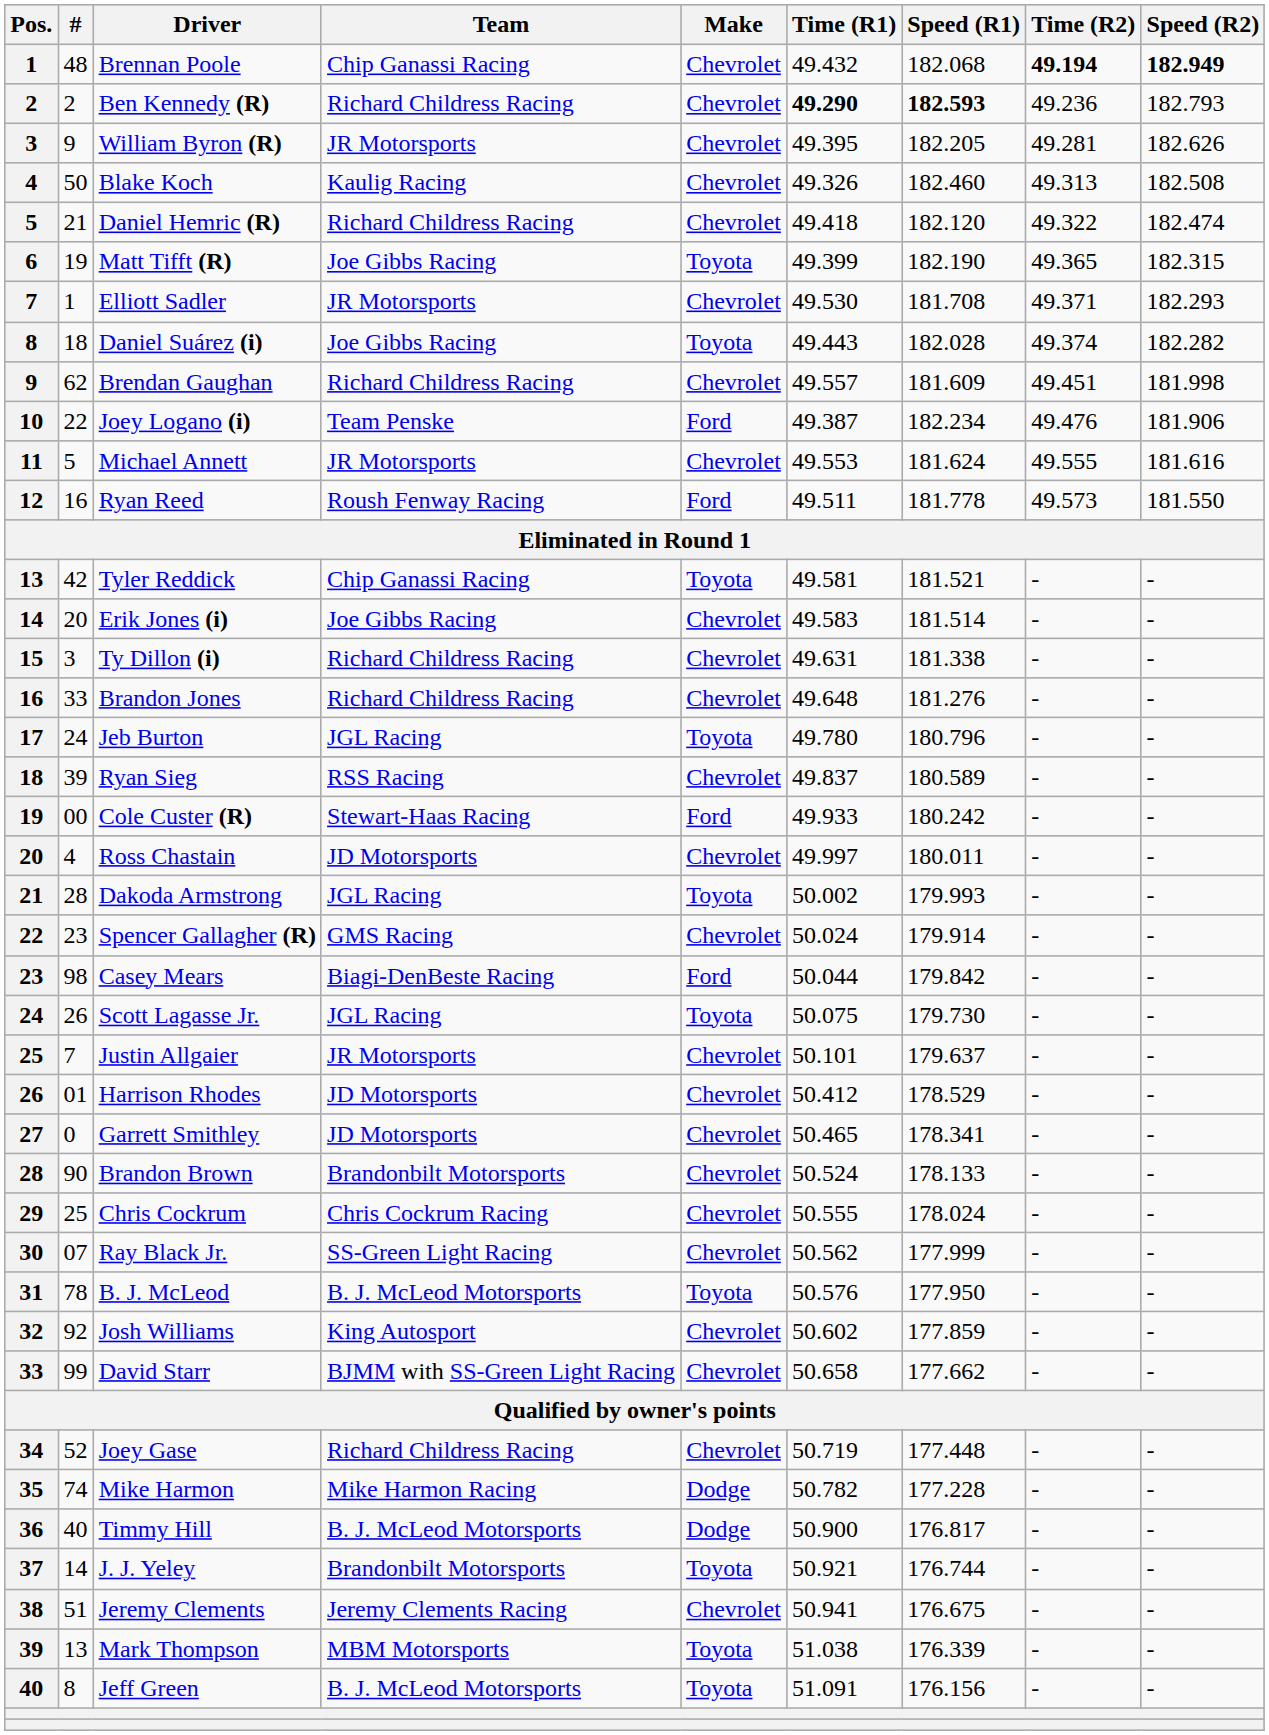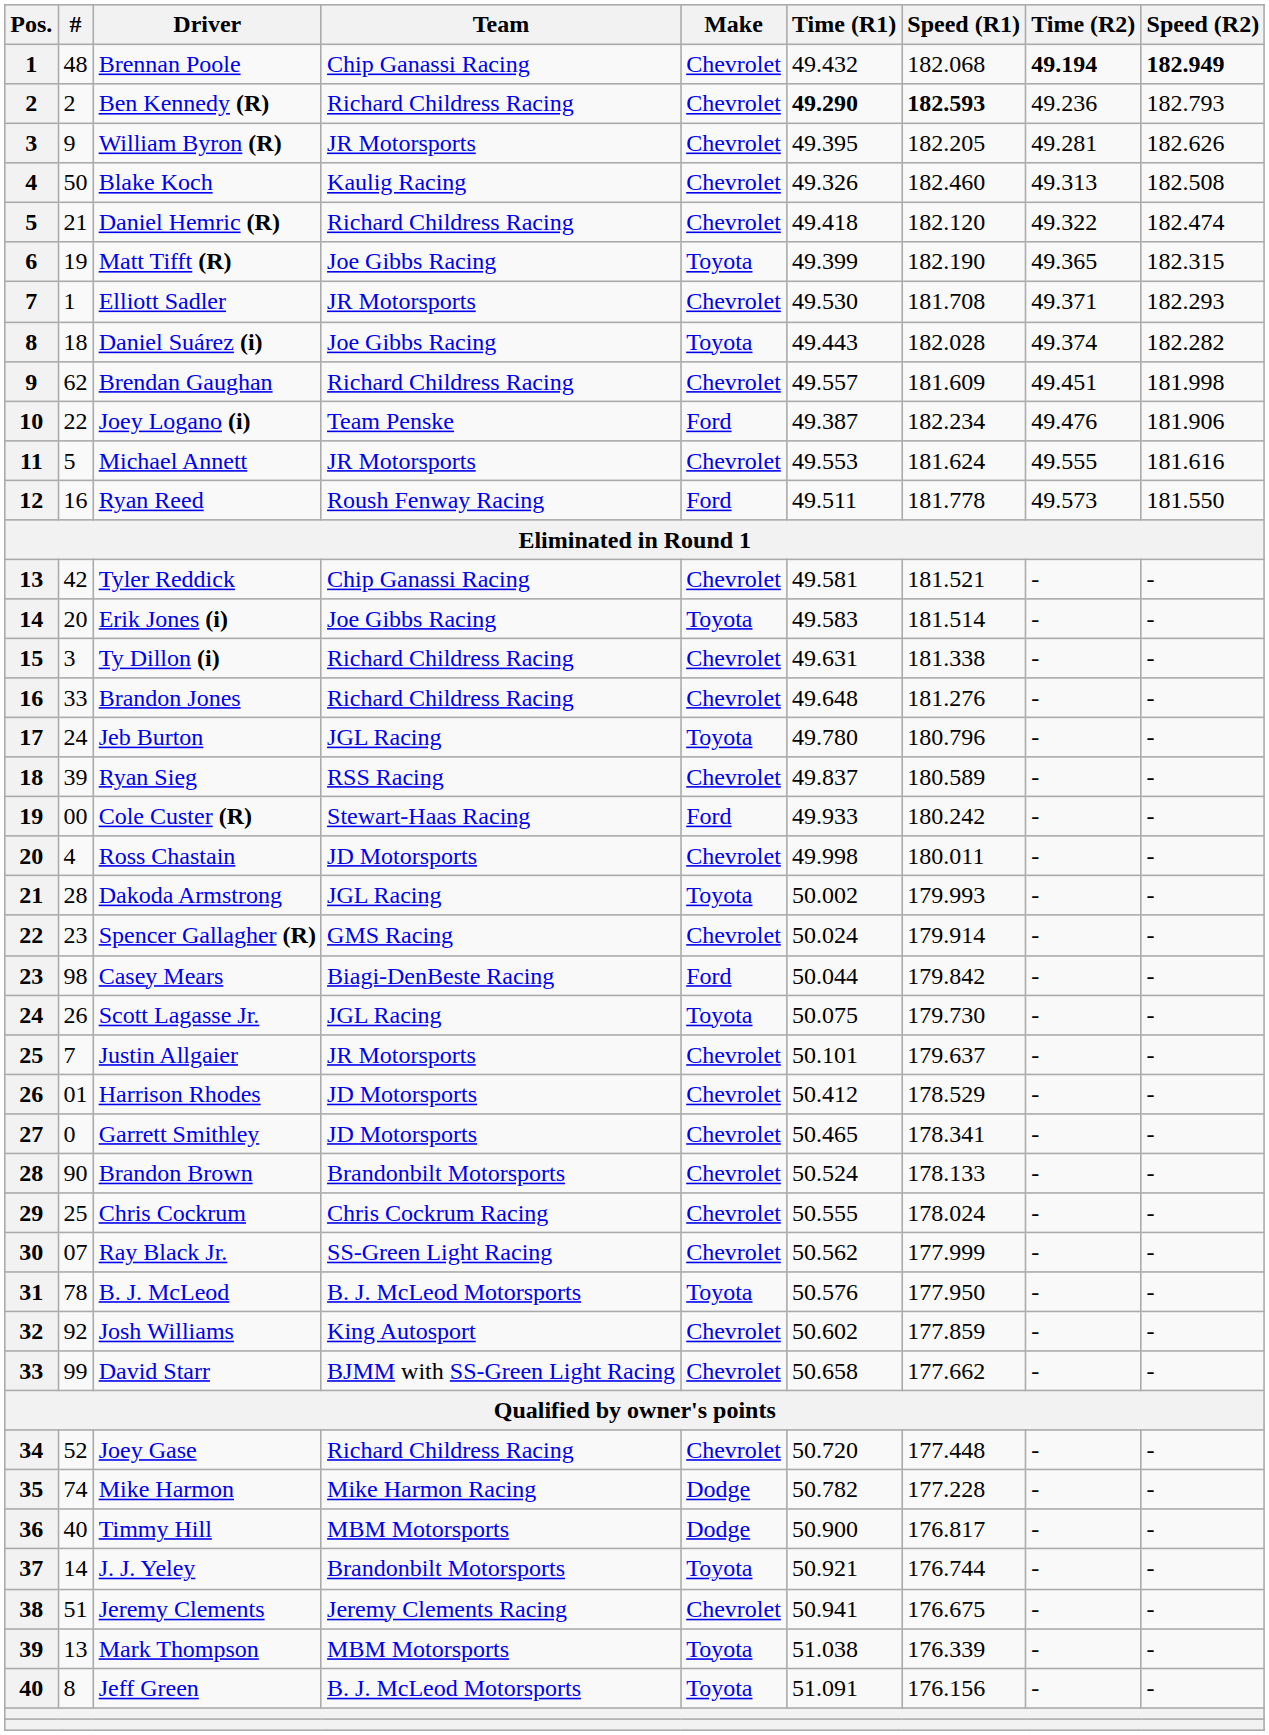 <table class="wikitable" style="font-size:95%">
 <tr>
 <th>Pos.</th>
 <th>#</th>
 <th>Driver</th>
 <th>Team</th>
 <th>Make</th>
 <th>Time (R1)</th>
 <th>Speed (R1)</th>
 <th>Time (R2)</th>
 <th>Speed (R2)</th>
 </tr>
 <tr>
 <th>1</th>
 <td>48</td>
 <td><a href='#'>Brennan Poole</a></td>
 <td><a href='#'>Chip Ganassi Racing</a></td>
 <td><a href='#'>Chevrolet</a></td>
 <td>49.432</td>
 <td>182.068</td>
 <td><strong>49.194</strong></td>
 <td><strong>182.949</strong></td>
 </tr>
 <tr>
 <th>2</th>
 <td>2</td>
 <td><a href='#'>Ben Kennedy</a> <strong>(R)</strong></td>
 <td><a href='#'>Richard Childress Racing</a></td>
 <td><a href='#'>Chevrolet</a></td>
 <td><strong>49.290</strong></td>
 <td><strong>182.593</strong></td>
 <td>49.236</td>
 <td>182.793</td>
 </tr>
 <tr>
 <th>3</th>
 <td>9</td>
 <td><a href='#'>William Byron</a> <strong>(R)</strong></td>
 <td><a href='#'>JR Motorsports</a></td>
 <td><a href='#'>Chevrolet</a></td>
 <td>49.395</td>
 <td>182.205</td>
 <td>49.281</td>
 <td>182.626</td>
 </tr>
 <tr>
 <th>4</th>
 <td>50</td>
 <td><a href='#'>Blake Koch</a></td>
 <td><a href='#'>Kaulig Racing</a></td>
 <td><a href='#'>Chevrolet</a></td>
 <td>49.326</td>
 <td>182.460</td>
 <td>49.313</td>
 <td>182.508</td>
 </tr>
 <tr>
 <th>5</th>
 <td>21</td>
 <td><a href='#'>Daniel Hemric</a> <strong>(R)</strong></td>
 <td><a href='#'>Richard Childress Racing</a></td>
 <td><a href='#'>Chevrolet</a></td>
 <td>49.418</td>
 <td>182.120</td>
 <td>49.322</td>
 <td>182.474</td>
 </tr>
 <tr>
 <th>6</th>
 <td>19</td>
 <td><a href='#'>Matt Tifft</a> <strong>(R)</strong></td>
 <td><a href='#'>Joe Gibbs Racing</a></td>
 <td><a href='#'>Toyota</a></td>
 <td>49.399</td>
 <td>182.190</td>
 <td>49.365</td>
 <td>182.315</td>
 </tr>
 <tr>
 <th>7</th>
 <td>1</td>
 <td><a href='#'>Elliott Sadler</a></td>
 <td><a href='#'>JR Motorsports</a></td>
 <td><a href='#'>Chevrolet</a></td>
 <td>49.530</td>
 <td>181.708</td>
 <td>49.371</td>
 <td>182.293</td>
 </tr>
 <tr>
 <th>8</th>
 <td>18</td>
 <td><a href='#'>Daniel Suárez</a> <strong>(i)</strong></td>
 <td><a href='#'>Joe Gibbs Racing</a></td>
 <td><a href='#'>Toyota</a></td>
 <td>49.443</td>
 <td>182.028</td>
 <td>49.374</td>
 <td>182.282</td>
 </tr>
 <tr>
 <th>9</th>
 <td>62</td>
 <td><a href='#'>Brendan Gaughan</a></td>
 <td><a href='#'>Richard Childress Racing</a></td>
 <td><a href='#'>Chevrolet</a></td>
 <td>49.557</td>
 <td>181.609</td>
 <td>49.451</td>
 <td>181.998</td>
 </tr>
 <tr>
 <th>10</th>
 <td>22</td>
 <td><a href='#'>Joey Logano</a> <strong>(i)</strong></td>
 <td><a href='#'>Team Penske</a></td>
 <td><a href='#'>Ford</a></td>
 <td>49.387</td>
 <td>182.234</td>
 <td>49.476</td>
 <td>181.906</td>
 </tr>
 <tr>
 <th>11</th>
 <td>5</td>
 <td><a href='#'>Michael Annett</a></td>
 <td><a href='#'>JR Motorsports</a></td>
 <td><a href='#'>Chevrolet</a></td>
 <td>49.553</td>
 <td>181.624</td>
 <td>49.555</td>
 <td>181.616</td>
 </tr>
 <tr>
 <th>12</th>
 <td>16</td>
 <td><a href='#'>Ryan Reed</a></td>
 <td><a href='#'>Roush Fenway Racing</a></td>
 <td><a href='#'>Ford</a></td>
 <td>49.511</td>
 <td>181.778</td>
 <td>49.573</td>
 <td>181.550</td>
 </tr>
 <tr>
 <th colspan="9">Eliminated in Round 1</th>
 </tr>
 <tr>
 <th>13</th>
 <td>42</td>
 <td><a href='#'>Tyler Reddick</a></td>
 <td><a href='#'>Chip Ganassi Racing</a></td>
-<td><a href='#'>Toyota</a></td>
+<td><a href='#'>Chevrolet</a></td>
 <td>49.581</td>
 <td>181.521</td>
 <td>-</td>
 <td>-</td>
 </tr>
 <tr>
 <th>14</th>
 <td>20</td>
 <td><a href='#'>Erik Jones</a> <strong>(i)</strong></td>
 <td><a href='#'>Joe Gibbs Racing</a></td>
-<td><a href='#'>Chevrolet</a></td>
+<td><a href='#'>Toyota</a></td>
 <td>49.583</td>
 <td>181.514</td>
 <td>-</td>
 <td>-</td>
 </tr>
 <tr>
 <th>15</th>
 <td>3</td>
 <td><a href='#'>Ty Dillon</a> <strong>(i)</strong></td>
 <td><a href='#'>Richard Childress Racing</a></td>
 <td><a href='#'>Chevrolet</a></td>
 <td>49.631</td>
 <td>181.338</td>
 <td>-</td>
 <td>-</td>
 </tr>
 <tr>
 <th>16</th>
 <td>33</td>
 <td><a href='#'>Brandon Jones</a></td>
 <td><a href='#'>Richard Childress Racing</a></td>
 <td><a href='#'>Chevrolet</a></td>
 <td>49.648</td>
 <td>181.276</td>
 <td>-</td>
 <td>-</td>
 </tr>
 <tr>
 <th>17</th>
 <td>24</td>
 <td><a href='#'>Jeb Burton</a></td>
 <td><a href='#'>JGL Racing</a></td>
 <td><a href='#'>Toyota</a></td>
 <td>49.780</td>
 <td>180.796</td>
 <td>-</td>
 <td>-</td>
 </tr>
 <tr>
 <th>18</th>
 <td>39</td>
 <td><a href='#'>Ryan Sieg</a></td>
 <td><a href='#'>RSS Racing</a></td>
 <td><a href='#'>Chevrolet</a></td>
 <td>49.837</td>
 <td>180.589</td>
 <td>-</td>
 <td>-</td>
 </tr>
 <tr>
 <th>19</th>
 <td>00</td>
 <td><a href='#'>Cole Custer</a> <strong>(R)</strong></td>
 <td><a href='#'>Stewart-Haas Racing</a></td>
 <td><a href='#'>Ford</a></td>
 <td>49.933</td>
 <td>180.242</td>
 <td>-</td>
 <td>-</td>
 </tr>
 <tr>
 <th>20</th>
 <td>4</td>
 <td><a href='#'>Ross Chastain</a></td>
 <td><a href='#'>JD Motorsports</a></td>
 <td><a href='#'>Chevrolet</a></td>
-<td>49.997</td>
+<td>49.998</td>
 <td>180.011</td>
 <td>-</td>
 <td>-</td>
 </tr>
 <tr>
 <th>21</th>
 <td>28</td>
 <td><a href='#'>Dakoda Armstrong</a></td>
 <td><a href='#'>JGL Racing</a></td>
 <td><a href='#'>Toyota</a></td>
 <td>50.002</td>
 <td>179.993</td>
 <td>-</td>
 <td>-</td>
 </tr>
 <tr>
 <th>22</th>
 <td>23</td>
 <td><a href='#'>Spencer Gallagher</a> <strong>(R)</strong></td>
 <td><a href='#'>GMS Racing</a></td>
 <td><a href='#'>Chevrolet</a></td>
 <td>50.024</td>
 <td>179.914</td>
 <td>-</td>
 <td>-</td>
 </tr>
 <tr>
 <th>23</th>
 <td>98</td>
 <td><a href='#'>Casey Mears</a></td>
 <td><a href='#'>Biagi-DenBeste Racing</a></td>
 <td><a href='#'>Ford</a></td>
 <td>50.044</td>
 <td>179.842</td>
 <td>-</td>
 <td>-</td>
 </tr>
 <tr>
 <th>24</th>
 <td>26</td>
 <td><a href='#'>Scott Lagasse Jr.</a></td>
 <td><a href='#'>JGL Racing</a></td>
 <td><a href='#'>Toyota</a></td>
 <td>50.075</td>
 <td>179.730</td>
 <td>-</td>
 <td>-</td>
 </tr>
 <tr>
 <th>25</th>
 <td>7</td>
 <td><a href='#'>Justin Allgaier</a></td>
 <td><a href='#'>JR Motorsports</a></td>
 <td><a href='#'>Chevrolet</a></td>
 <td>50.101</td>
 <td>179.637</td>
 <td>-</td>
 <td>-</td>
 </tr>
 <tr>
 <th>26</th>
 <td>01</td>
 <td><a href='#'>Harrison Rhodes</a></td>
 <td><a href='#'>JD Motorsports</a></td>
 <td><a href='#'>Chevrolet</a></td>
 <td>50.412</td>
 <td>178.529</td>
 <td>-</td>
 <td>-</td>
 </tr>
 <tr>
 <th>27</th>
 <td>0</td>
 <td><a href='#'>Garrett Smithley</a></td>
 <td><a href='#'>JD Motorsports</a></td>
 <td><a href='#'>Chevrolet</a></td>
 <td>50.465</td>
 <td>178.341</td>
 <td>-</td>
 <td>-</td>
 </tr>
 <tr>
 <th>28</th>
 <td>90</td>
 <td><a href='#'>Brandon Brown</a></td>
 <td><a href='#'>Brandonbilt Motorsports</a></td>
 <td><a href='#'>Chevrolet</a></td>
 <td>50.524</td>
 <td>178.133</td>
 <td>-</td>
 <td>-</td>
 </tr>
 <tr>
 <th>29</th>
 <td>25</td>
 <td><a href='#'>Chris Cockrum</a></td>
 <td><a href='#'>Chris Cockrum Racing</a></td>
 <td><a href='#'>Chevrolet</a></td>
 <td>50.555</td>
 <td>178.024</td>
 <td>-</td>
 <td>-</td>
 </tr>
 <tr>
 <th>30</th>
 <td>07</td>
 <td><a href='#'>Ray Black Jr.</a></td>
 <td><a href='#'>SS-Green Light Racing</a></td>
 <td><a href='#'>Chevrolet</a></td>
 <td>50.562</td>
 <td>177.999</td>
 <td>-</td>
 <td>-</td>
 </tr>
 <tr>
 <th>31</th>
 <td>78</td>
 <td><a href='#'>B. J. McLeod</a></td>
 <td><a href='#'>B. J. McLeod Motorsports</a></td>
 <td><a href='#'>Toyota</a></td>
 <td>50.576</td>
 <td>177.950</td>
 <td>-</td>
 <td>-</td>
 </tr>
 <tr>
 <th>32</th>
 <td>92</td>
 <td><a href='#'>Josh Williams</a></td>
 <td><a href='#'>King Autosport</a></td>
 <td><a href='#'>Chevrolet</a></td>
 <td>50.602</td>
 <td>177.859</td>
 <td>-</td>
 <td>-</td>
 </tr>
 <tr>
 <th>33</th>
 <td>99</td>
 <td><a href='#'>David Starr</a></td>
 <td><a href='#'>BJMM</a> with <a href='#'>SS-Green Light Racing</a></td>
 <td><a href='#'>Chevrolet</a></td>
 <td>50.658</td>
 <td>177.662</td>
 <td>-</td>
 <td>-</td>
 </tr>
 <tr>
 <th colspan="9">Qualified by owner's points</th>
 </tr>
 <tr>
 <th>34</th>
 <td>52</td>
 <td><a href='#'>Joey Gase</a></td>
 <td><a href='#'>Richard Childress Racing</a></td>
 <td><a href='#'>Chevrolet</a></td>
-<td>50.719</td>
+<td>50.720</td>
 <td>177.448</td>
 <td>-</td>
 <td>-</td>
 </tr>
 <tr>
 <th>35</th>
 <td>74</td>
 <td><a href='#'>Mike Harmon</a></td>
 <td><a href='#'>Mike Harmon Racing</a></td>
 <td><a href='#'>Dodge</a></td>
 <td>50.782</td>
 <td>177.228</td>
 <td>-</td>
 <td>-</td>
 </tr>
 <tr>
 <th>36</th>
 <td>40</td>
 <td><a href='#'>Timmy Hill</a></td>
-<td><a href='#'>B. J. McLeod Motorsports</a></td>
+<td><a href='#'>MBM Motorsports</a></td>
 <td><a href='#'>Dodge</a></td>
 <td>50.900</td>
 <td>176.817</td>
 <td>-</td>
 <td>-</td>
 </tr>
 <tr>
 <th>37</th>
 <td>14</td>
 <td><a href='#'>J. J. Yeley</a></td>
 <td><a href='#'>Brandonbilt Motorsports</a></td>
 <td><a href='#'>Toyota</a></td>
 <td>50.921</td>
 <td>176.744</td>
 <td>-</td>
 <td>-</td>
 </tr>
 <tr>
 <th>38</th>
 <td>51</td>
 <td><a href='#'>Jeremy Clements</a></td>
 <td><a href='#'>Jeremy Clements Racing</a></td>
 <td><a href='#'>Chevrolet</a></td>
 <td>50.941</td>
 <td>176.675</td>
 <td>-</td>
 <td>-</td>
 </tr>
 <tr>
 <th>39</th>
 <td>13</td>
 <td><a href='#'>Mark Thompson</a></td>
 <td><a href='#'>MBM Motorsports</a></td>
 <td><a href='#'>Toyota</a></td>
 <td>51.038</td>
 <td>176.339</td>
 <td>-</td>
 <td>-</td>
 </tr>
 <tr>
 <th>40</th>
 <td>8</td>
 <td><a href='#'>Jeff Green</a></td>
 <td><a href='#'>B. J. McLeod Motorsports</a></td>
 <td><a href='#'>Toyota</a></td>
 <td>51.091</td>
 <td>176.156</td>
 <td>-</td>
 <td>-</td>
 </tr>
 <tr>
 <th colspan="9"></th>
 </tr>
 <tr>
 <th colspan="9"></th>
 </tr>
 </table>
